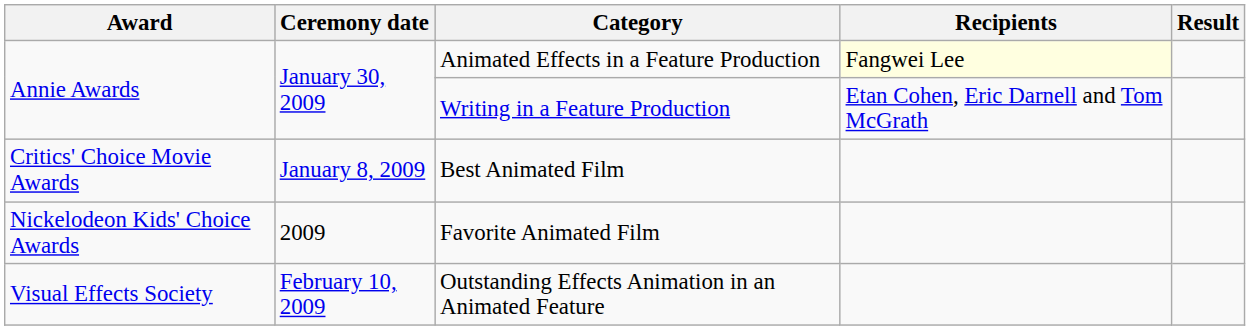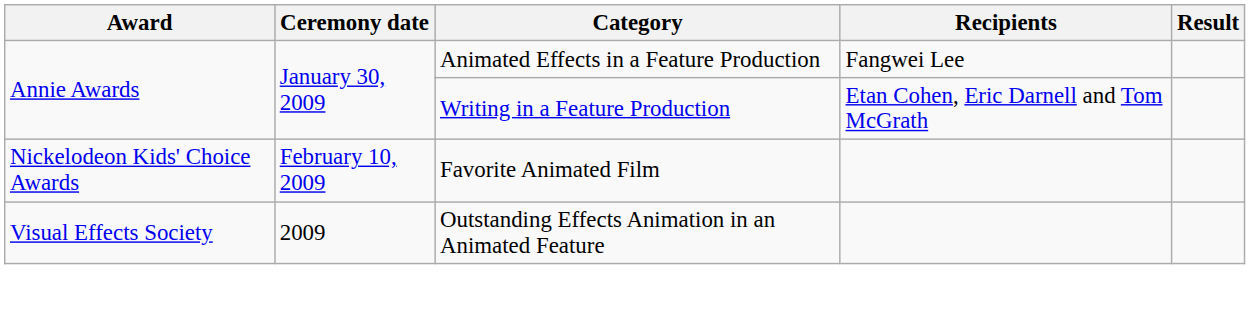 <table class="wikitable">
 <tr>
 <th>Award</th>
 <th>Ceremony date</th>
 <th>Category</th>
 <th>Recipients</th>
 <th>Result</th>
 </tr>
 <tr>
 <td rowspan="2"><a href='#'>Annie Awards</a></td>
 <td rowspan="2"><a href='#'>January 30, 2009</a></td>
 <td>Animated Effects in a Feature Production</td>
-<td style="background: lightyellow;">Fangwei Lee</td>
+<td>Fangwei Lee</td>
 <td></td>
 </tr>
 <tr>
 <td><a href='#'>Writing in a Feature Production</a></td>
 <td><a href='#'>Etan Cohen</a>, <a href='#'>Eric Darnell</a> and <a href='#'>Tom McGrath</a></td>
 <td></td>
 </tr>
 <tr>
-<td><a href='#'>Critics' Choice Movie Awards</a></td>
-<td><a href='#'>January 8, 2009</a></td>
-<td>Best Animated Film</td>
-<td></td>
-<td></td>
-</tr>
-<tr>
 <td><a href='#'>Nickelodeon Kids' Choice Awards</a></td>
-<td>2009</td>
+<td><a href='#'>February 10, 2009</a></td>
 <td>Favorite Animated Film</td>
 <td></td>
 <td></td>
 </tr>
 <tr>
 <td><a href='#'>Visual Effects Society</a></td>
-<td><a href='#'>February 10, 2009</a></td>
+<td>2009</td>
 <td>Outstanding Effects Animation in an Animated Feature</td>
 <td></td>
 <td></td>
 </tr>
 </table>
